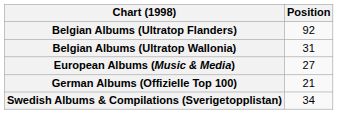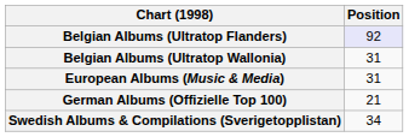 <table class="wikitable sortable plainrowheaders" style="text-align:center">
 <tr>
 <th scope="col">Chart (1998)</th>
 <th scope="col">Position</th>
 </tr>
 <tr>
 <th scope="row">Belgian Albums (Ultratop Flanders)</th>
-<td>92</td>
+<td style="background: lavender;">92</td>
 </tr>
 <tr>
 <th scope="row">Belgian Albums (Ultratop Wallonia)</th>
 <td>31</td>
 </tr>
 <tr>
 <th scope="row">European Albums (<em>Music & Media</em>)</th>
-<td>27</td>
+<td>31</td>
 </tr>
 <tr>
 <th scope="row">German Albums (Offizielle Top 100)</th>
 <td>21</td>
 </tr>
 <tr>
 <th scope="row">Swedish Albums & Compilations (Sverigetopplistan)</th>
 <td>34</td>
 </tr>
 </table>
